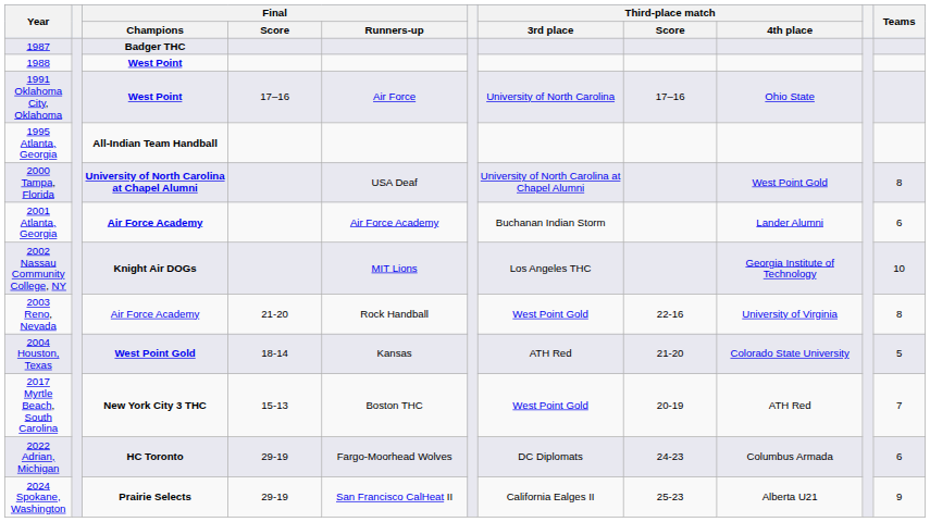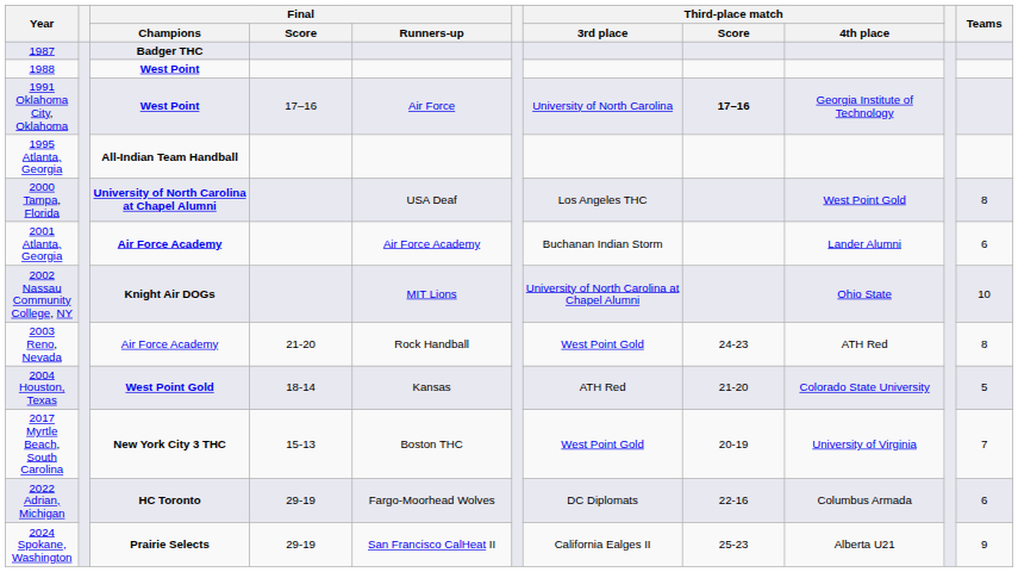 <table class="wikitable sortable" style="font-size:90%; width: 100%; text-align: center;">
 <tr bgcolor=#c1d8ff>
 <th rowspan=2 width=6%>Year</th>
 <th width=1% rowspan=2 bgcolor=ffffff></th>
 <th colspan=3>Final</th>
 <th width=1% rowspan=2 bgcolor=ffffff></th>
 <th colspan=3>Third-place match</th>
 <th width=1% rowspan=2 bgcolor=ffffff></th>
 <th rowspan=2 width=5%>Teams</th>
 </tr>
 <tr bgcolor=#efefef>
 <th width=14%>Champions</th>
 <th width=9%>Score</th>
 <th width=14%>Runners-up</th>
 <th width=14%>3rd place</th>
 <th width=9%>Score</th>
 <th width=14%>4th place</th>
 </tr>
 <tr bgcolor=#E8E8F0>
 <td><a href='#'>1987</a></td>
 <td rowspan="100"></td>
 <td><strong>Badger THC</strong></td>
 <td></td>
 <td></td>
 <td rowspan="100"></td>
 <td></td>
 <td></td>
 <td></td>
 <td rowspan="100"></td>
 <td></td>
 </tr>
 <tr>
 <td><a href='#'>1988</a></td>
 <td><strong><a href='#'>West Point</a></strong></td>
 <td></td>
 <td></td>
 <td></td>
 <td></td>
 <td></td>
 <td></td>
 </tr>
 <tr bgcolor=#E8E8F0>
 <td><a href='#'>1991</a><br><a href='#'>Oklahoma City</a>, <a href='#'>Oklahoma</a></td>
 <td><strong><a href='#'>West Point</a></strong></td>
 <td>17–16</td>
 <td><a href='#'>Air Force</a></td>
 <td><a href='#'>University of North Carolina</a></td>
-<td>17–16</td>
-<td><a href='#'>Ohio State</a></td>
+<td><strong>17–16</strong></td>
+<td><a href='#'>Georgia Institute of Technology</a></td>
 <td></td>
 </tr>
 <tr>
 <td><a href='#'>1995</a><br><a href='#'>Atlanta, Georgia</a></td>
 <td><strong>All-Indian Team Handball</strong></td>
 <td></td>
 <td></td>
 <td></td>
 <td></td>
 <td></td>
 <td></td>
 </tr>
 <tr bgcolor=#E8E8F0>
 <td><a href='#'>2000</a><br><a href='#'>Tampa</a>, <a href='#'>Florida</a></td>
 <td><strong><a href='#'>University of North Carolina at Chapel Alumni</a></strong></td>
 <td></td>
 <td>USA Deaf</td>
-<td><a href='#'>University of North Carolina at Chapel Alumni</a></td>
+<td>Los Angeles THC</td>
 <td></td>
 <td><a href='#'>West Point Gold</a></td>
 <td>8</td>
 </tr>
 <tr>
 <td><a href='#'>2001</a><br><a href='#'>Atlanta, Georgia</a></td>
 <td><strong><a href='#'>Air Force Academy</a></strong></td>
 <td></td>
 <td><a href='#'>Air Force Academy</a></td>
 <td>Buchanan Indian Storm</td>
 <td></td>
 <td><a href='#'>Lander Alumni</a></td>
 <td>6</td>
 </tr>
 <tr bgcolor=#E8E8F0>
 <td><a href='#'>2002</a><br><a href='#'>Nassau Community College</a>, <a href='#'>NY</a></td>
 <td><strong>Knight Air DOGs</strong></td>
 <td></td>
 <td><a href='#'>MIT Lions</a></td>
-<td>Los Angeles THC</td>
+<td><a href='#'>University of North Carolina at Chapel Alumni</a></td>
 <td></td>
-<td><a href='#'>Georgia Institute of Technology</a></td>
+<td><a href='#'>Ohio State</a></td>
 <td>10</td>
 </tr>
 <tr>
 <td><a href='#'>2003</a><br><a href='#'>Reno</a>, <a href='#'>Nevada</a></td>
 <td><a href='#'>Air Force Academy</a></td>
 <td>21-20</td>
 <td>Rock Handball</td>
 <td><a href='#'>West Point Gold</a></td>
-<td>22-16</td>
-<td><a href='#'>University of Virginia</a></td>
+<td>24-23</td>
+<td>ATH Red</td>
 <td>8</td>
 </tr>
 <tr bgcolor=#E8E8F0>
 <td><a href='#'>2004</a><br><a href='#'>Houston, Texas</a></td>
 <td><strong><a href='#'>West Point Gold</a></strong></td>
 <td>18-14</td>
 <td>Kansas</td>
 <td>ATH Red</td>
 <td>21-20</td>
 <td><a href='#'>Colorado State University</a></td>
 <td>5</td>
 </tr>
 <tr>
 <td><a href='#'>2017</a><br><a href='#'>Myrtle Beach</a>, <a href='#'>South Carolina</a></td>
 <td><strong>New York City 3 THC</strong></td>
 <td>15-13</td>
 <td>Boston THC</td>
 <td><a href='#'>West Point Gold</a></td>
 <td>20-19</td>
-<td>ATH Red</td>
+<td><a href='#'>University of Virginia</a></td>
 <td>7</td>
 </tr>
 <tr bgcolor=#E8E8F0>
 <td><a href='#'>2022</a><br><a href='#'>Adrian, Michigan</a></td>
 <td><strong>HC Toronto</strong></td>
 <td>29-19</td>
 <td>Fargo-Moorhead Wolves</td>
 <td>DC Diplomats</td>
-<td>24-23</td>
+<td>22-16</td>
 <td>Columbus Armada</td>
 <td>6</td>
 </tr>
 <tr>
 <td><a href='#'>2024</a><br><a href='#'>Spokane, Washington</a></td>
 <td><strong>Prairie Selects</strong></td>
 <td>29-19</td>
 <td><a href='#'>San Francisco CalHeat</a> II</td>
 <td>California Ealges II</td>
 <td>25-23</td>
 <td>Alberta U21</td>
 <td>9</td>
 </tr>
 </table>
